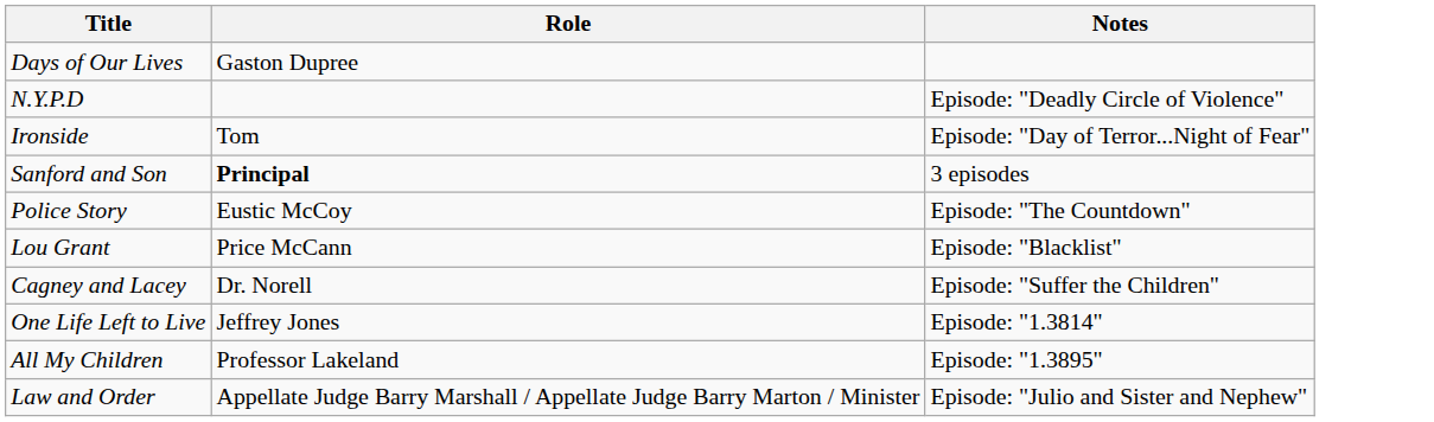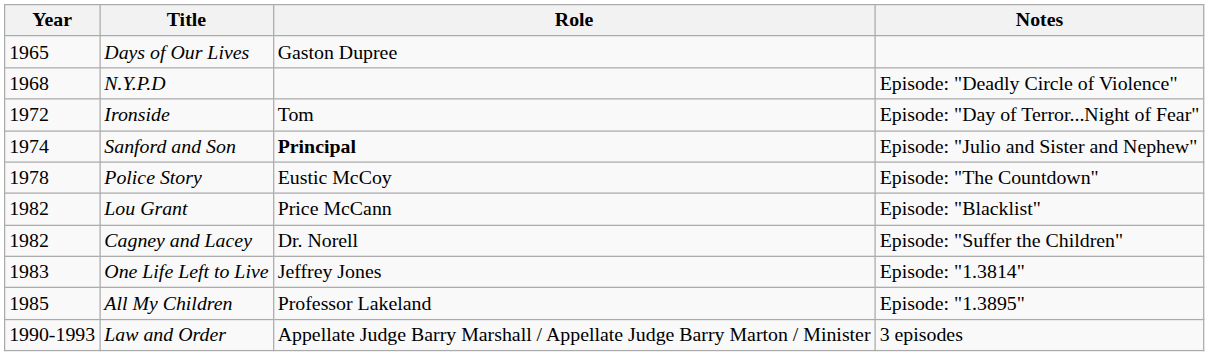 <table class="wikitable sortable">
 <tr>
+<th>Year</th>
 <th>Title</th>
 <th>Role</th>
 <th>Notes</th>
 </tr>
 <tr>
+<td>1965</td>
 <td><em>Days of Our Lives</em></td>
 <td>Gaston Dupree</td>
 <td></td>
 </tr>
 <tr>
+<td>1968</td>
 <td><em>N.Y.P.D</em></td>
 <td></td>
 <td>Episode: "Deadly Circle of Violence"</td>
 </tr>
 <tr>
+<td>1972</td>
 <td><em>Ironside</em></td>
 <td>Tom</td>
 <td>Episode: "Day of Terror...Night of Fear"</td>
 </tr>
 <tr>
+<td>1974</td>
 <td><em>Sanford and Son</em></td>
 <td><strong>Principal</strong></td>
-<td>3 episodes</td>
+<td>Episode: "Julio and Sister and Nephew"</td>
 </tr>
 <tr>
+<td>1978</td>
 <td><em>Police Story</em></td>
 <td>Eustic McCoy</td>
 <td>Episode: "The Countdown"</td>
 </tr>
 <tr>
+<td>1982</td>
 <td><em>Lou Grant</em></td>
 <td>Price McCann</td>
 <td>Episode: "Blacklist"</td>
 </tr>
 <tr>
+<td>1982</td>
 <td><em>Cagney and Lacey</em></td>
 <td>Dr. Norell</td>
 <td>Episode: "Suffer the Children"</td>
 </tr>
 <tr>
+<td>1983</td>
 <td><em>One Life Left to Live</em></td>
 <td>Jeffrey Jones</td>
 <td>Episode: "1.3814"</td>
 </tr>
 <tr>
+<td>1985</td>
 <td><em>All My Children</em></td>
 <td>Professor Lakeland</td>
 <td>Episode: "1.3895"</td>
 </tr>
 <tr>
+<td>1990-1993</td>
 <td><em>Law and Order</em></td>
 <td>Appellate Judge Barry Marshall / Appellate Judge Barry Marton / Minister</td>
-<td>Episode: "Julio and Sister and Nephew"</td>
+<td>3 episodes</td>
 </tr>
 </table>
